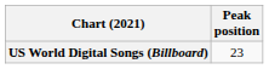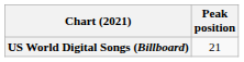 <table class="wikitable plainrowheaders" style="text-align:center">
 <tr>
 <th scope="col">Chart (2021)</th>
 <th scope="col">Peak<br>position</th>
 </tr>
 <tr>
 <th scope="row">US World Digital Songs (<em>Billboard</em>)</th>
-<td align="center">23</td>
+<td align="center">21</td>
 </tr>
 </table>
